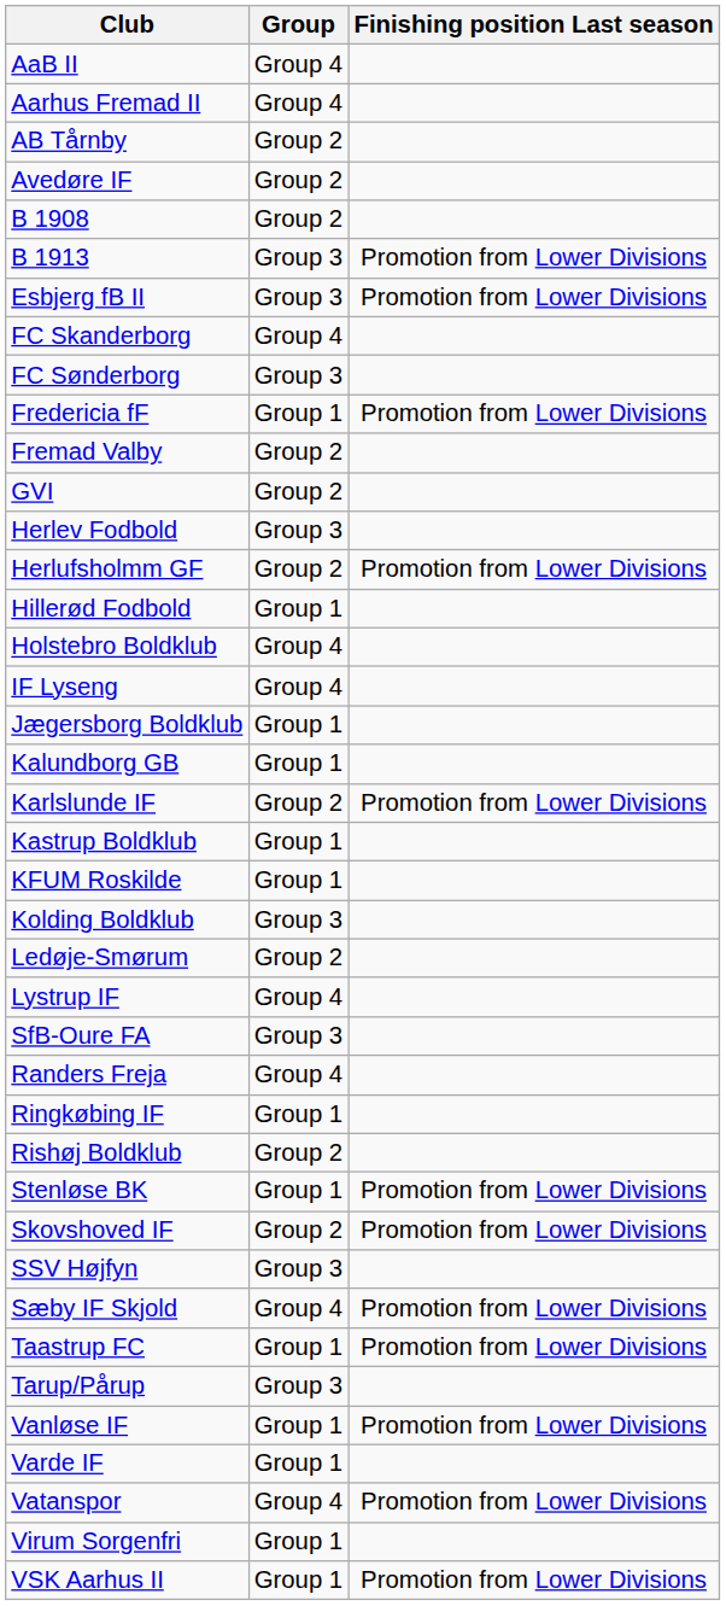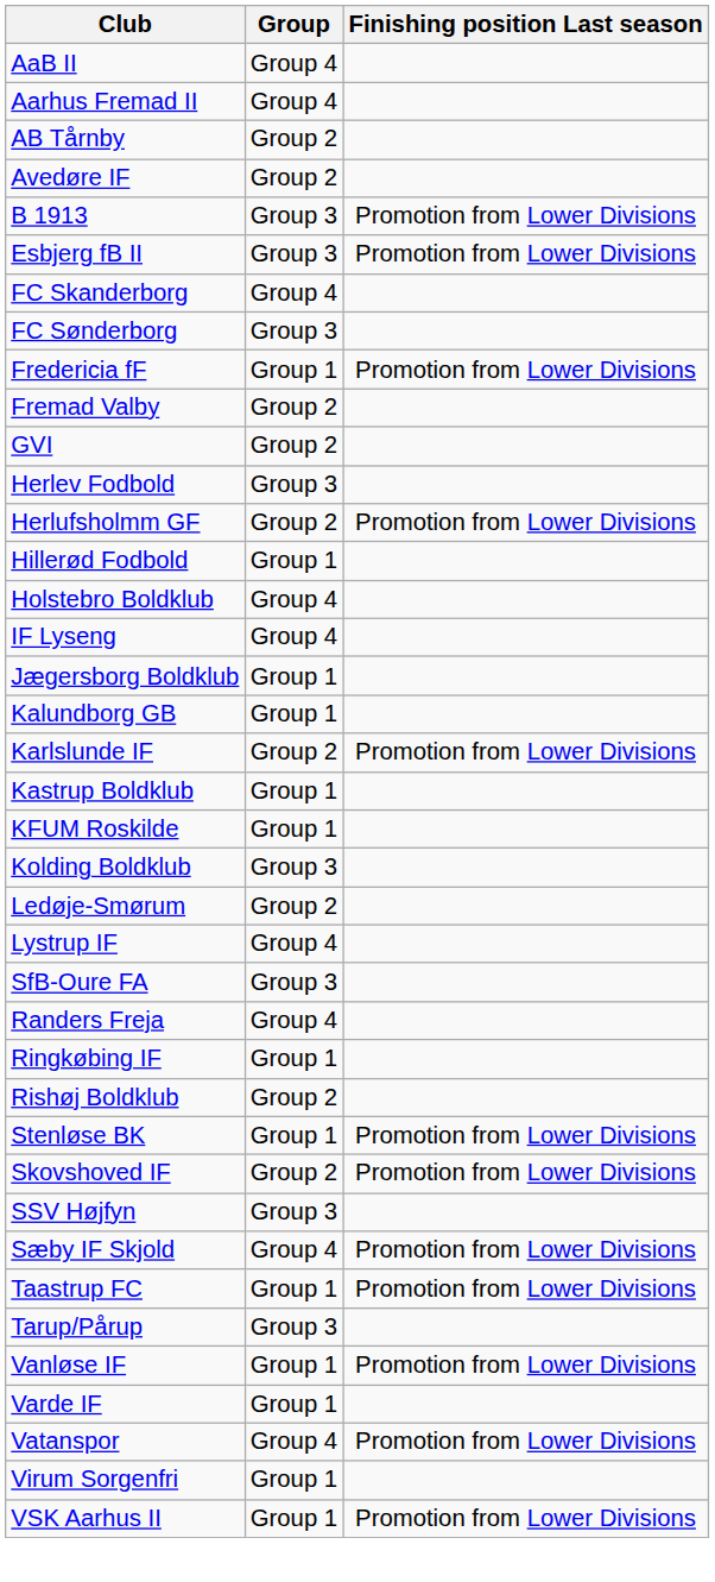 <table class="wikitable sortable" style="text-align:center;">
 <tr>
 <th>Club</th>
 <th>Group</th>
 <th>Finishing position Last season</th>
 </tr>
 <tr>
 <td style="text-align:left;"><a href='#'>AaB II</a></td>
 <td>Group 4</td>
 <td></td>
 </tr>
 <tr>
 <td style="text-align:left;"><a href='#'>Aarhus Fremad II</a></td>
 <td>Group 4</td>
 <td></td>
 </tr>
 <tr>
 <td style="text-align:left;"><a href='#'>AB Tårnby</a></td>
 <td>Group 2</td>
 <td></td>
 </tr>
 <tr>
 <td style="text-align:left;"><a href='#'>Avedøre IF</a></td>
-<td>Group 2</td>
-<td></td>
-</tr>
-<tr>
-<td style="text-align:left;"><a href='#'>B 1908</a></td>
 <td>Group 2</td>
 <td></td>
 </tr>
 <tr>
 <td style="text-align:left;"><a href='#'>B 1913</a></td>
 <td>Group 3</td>
 <td>Promotion from <a href='#'>Lower Divisions</a></td>
 </tr>
 <tr>
 <td style="text-align:left;"><a href='#'>Esbjerg fB II</a></td>
 <td>Group 3</td>
 <td>Promotion from <a href='#'>Lower Divisions</a></td>
 </tr>
 <tr>
 <td style="text-align:left;"><a href='#'>FC Skanderborg</a></td>
 <td>Group 4</td>
 <td></td>
 </tr>
 <tr>
 <td style="text-align:left;"><a href='#'>FC Sønderborg</a></td>
 <td>Group 3</td>
 <td></td>
 </tr>
 <tr>
 <td style="text-align:left;"><a href='#'>Fredericia fF</a></td>
 <td>Group 1</td>
 <td>Promotion from <a href='#'>Lower Divisions</a></td>
 </tr>
 <tr>
 <td style="text-align:left;"><a href='#'>Fremad Valby</a></td>
 <td>Group 2</td>
 <td></td>
 </tr>
 <tr>
 <td style="text-align:left;"><a href='#'>GVI</a></td>
 <td>Group 2</td>
 <td></td>
 </tr>
 <tr>
 <td style="text-align:left;"><a href='#'>Herlev Fodbold</a></td>
 <td>Group 3</td>
 <td></td>
 </tr>
 <tr>
 <td style="text-align:left;"><a href='#'>Herlufsholmm GF</a></td>
 <td>Group 2</td>
 <td>Promotion from <a href='#'>Lower Divisions</a></td>
 </tr>
 <tr>
 <td style="text-align:left;"><a href='#'>Hillerød Fodbold</a></td>
 <td>Group 1</td>
 <td></td>
 </tr>
 <tr>
 <td style="text-align:left;"><a href='#'>Holstebro Boldklub</a></td>
 <td>Group 4</td>
 <td></td>
 </tr>
 <tr>
 <td style="text-align:left;"><a href='#'>IF Lyseng</a></td>
 <td>Group 4</td>
 <td></td>
 </tr>
 <tr>
 <td style="text-align:left;"><a href='#'>Jægersborg Boldklub</a></td>
 <td>Group 1</td>
 <td></td>
 </tr>
 <tr>
 <td style="text-align:left;"><a href='#'>Kalundborg GB</a></td>
 <td>Group 1</td>
 <td></td>
 </tr>
 <tr>
 <td style="text-align:left;"><a href='#'>Karlslunde IF</a></td>
 <td>Group 2</td>
 <td>Promotion from <a href='#'>Lower Divisions</a></td>
 </tr>
 <tr>
 <td style="text-align:left;"><a href='#'>Kastrup Boldklub</a></td>
 <td>Group 1</td>
 <td></td>
 </tr>
 <tr>
 <td style="text-align:left;"><a href='#'>KFUM Roskilde</a></td>
 <td>Group 1</td>
 <td></td>
 </tr>
 <tr>
 <td style="text-align:left;"><a href='#'>Kolding Boldklub</a></td>
 <td>Group 3</td>
 <td></td>
 </tr>
 <tr>
 <td style="text-align:left;"><a href='#'>Ledøje-Smørum</a></td>
 <td>Group 2</td>
 <td></td>
 </tr>
 <tr>
 <td style="text-align:left;"><a href='#'>Lystrup IF</a></td>
 <td>Group 4</td>
 <td></td>
 </tr>
 <tr>
 <td style="text-align:left;"><a href='#'>SfB-Oure FA</a></td>
 <td>Group 3</td>
 <td></td>
 </tr>
 <tr>
 <td style="text-align:left;"><a href='#'>Randers Freja</a></td>
 <td>Group 4</td>
 <td></td>
 </tr>
 <tr>
 <td style="text-align:left;"><a href='#'>Ringkøbing IF</a></td>
 <td>Group 1</td>
 <td></td>
 </tr>
 <tr>
 <td style="text-align:left;"><a href='#'>Rishøj Boldklub</a></td>
 <td>Group 2</td>
 <td></td>
 </tr>
 <tr>
 <td style="text-align:left;"><a href='#'>Stenløse BK</a></td>
 <td>Group 1</td>
 <td>Promotion from <a href='#'>Lower Divisions</a></td>
 </tr>
 <tr>
 <td style="text-align:left;"><a href='#'>Skovshoved IF</a></td>
 <td>Group 2</td>
 <td>Promotion from <a href='#'>Lower Divisions</a></td>
 </tr>
 <tr>
 <td style="text-align:left;"><a href='#'>SSV Højfyn</a></td>
 <td>Group 3</td>
 <td></td>
 </tr>
 <tr>
 <td style="text-align:left;"><a href='#'>Sæby IF Skjold</a></td>
 <td>Group 4</td>
 <td>Promotion from <a href='#'>Lower Divisions</a></td>
 </tr>
 <tr>
 <td style="text-align:left;"><a href='#'>Taastrup FC</a></td>
 <td>Group 1</td>
 <td>Promotion from <a href='#'>Lower Divisions</a></td>
 </tr>
 <tr>
 <td style="text-align:left;"><a href='#'>Tarup/Pårup</a></td>
 <td>Group 3</td>
 <td></td>
 </tr>
 <tr>
 <td style="text-align:left;"><a href='#'>Vanløse IF</a></td>
 <td>Group 1</td>
 <td>Promotion from <a href='#'>Lower Divisions</a></td>
 </tr>
 <tr>
 <td style="text-align:left;"><a href='#'>Varde IF</a></td>
 <td>Group 1</td>
 <td></td>
 </tr>
 <tr>
 <td style="text-align:left;"><a href='#'>Vatanspor</a></td>
 <td>Group 4</td>
 <td>Promotion from <a href='#'>Lower Divisions</a></td>
 </tr>
 <tr>
 <td style="text-align:left;"><a href='#'>Virum Sorgenfri</a></td>
 <td>Group 1</td>
 <td></td>
 </tr>
 <tr>
 <td style="text-align:left;"><a href='#'>VSK Aarhus II</a></td>
 <td>Group 1</td>
 <td>Promotion from <a href='#'>Lower Divisions</a></td>
 </tr>
 </table>
